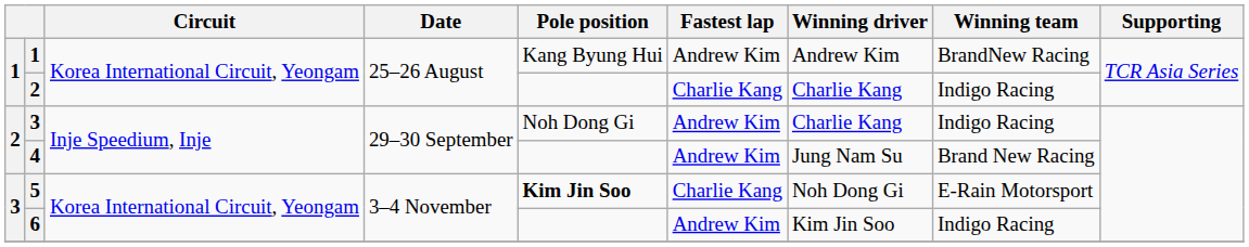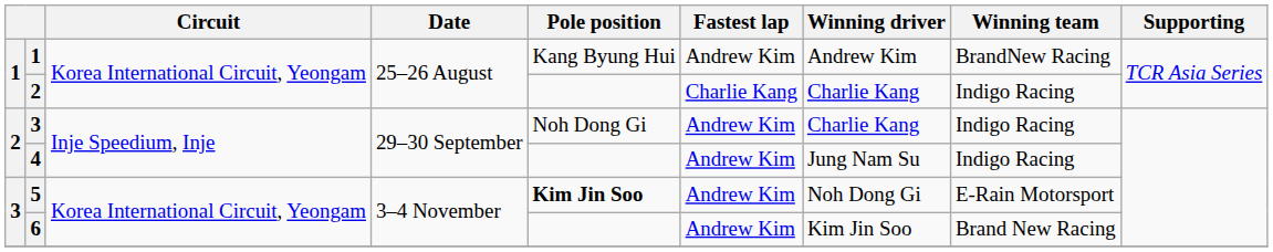 <table class="wikitable" style="font-size: 85%;">
 <tr>
 <th colspan=2></th>
 <th>Circuit</th>
 <th>Date</th>
 <th>Pole position</th>
 <th>Fastest lap</th>
 <th>Winning driver</th>
 <th>Winning team</th>
 <th>Supporting</th>
 </tr>
 <tr>
 <th rowspan=2>1</th>
 <th>1</th>
 <td rowspan=2><a href='#'>Korea International Circuit</a>, <a href='#'>Yeongam</a></td>
 <td rowspan=2>25–26 August</td>
 <td> Kang Byung Hui</td>
 <td> Andrew Kim</td>
 <td> Andrew Kim</td>
 <td>BrandNew Racing</td>
 <td rowspan=2><em><a href='#'>TCR Asia Series</a></em></td>
 </tr>
 <tr>
 <th>2</th>
 <td></td>
 <td> <a href='#'>Charlie Kang</a></td>
 <td> <a href='#'>Charlie Kang</a></td>
 <td>Indigo Racing</td>
 </tr>
 <tr>
 <th rowspan=2>2</th>
 <th>3</th>
 <td rowspan=2><a href='#'>Inje Speedium</a>, <a href='#'>Inje</a></td>
 <td rowspan=2>29–30 September</td>
 <td> Noh Dong Gi</td>
 <td> <a href='#'>Andrew Kim</a></td>
 <td> <a href='#'>Charlie Kang</a></td>
 <td>Indigo Racing</td>
 <td rowspan=4></td>
 </tr>
 <tr>
 <th>4</th>
 <td></td>
 <td> <a href='#'>Andrew Kim</a></td>
 <td> Jung Nam Su</td>
-<td>Brand New Racing</td>
+<td>Indigo Racing</td>
 </tr>
 <tr>
 <th rowspan=2>3</th>
 <th>5</th>
 <td rowspan=2><a href='#'>Korea International Circuit</a>, <a href='#'>Yeongam</a></td>
 <td rowspan=2>3–4 November</td>
 <td><strong> Kim Jin Soo</strong></td>
-<td> <a href='#'>Charlie Kang</a></td>
+<td> <a href='#'>Andrew Kim</a></td>
 <td> Noh Dong Gi</td>
 <td>E-Rain Motorsport</td>
 </tr>
 <tr>
 <th>6</th>
 <td></td>
 <td> <a href='#'>Andrew Kim</a></td>
 <td> Kim Jin Soo</td>
-<td>Indigo Racing</td>
+<td>Brand New Racing</td>
 </tr>
 <tr>
 </tr>
 </table>
